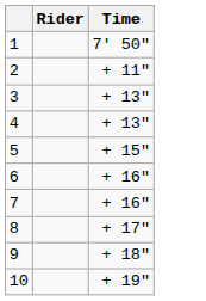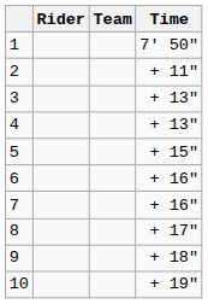 <table class="wikitable">
 <tr>
 <th></th>
 <th>Rider</th>
+<th>Team</th>
 <th>Time</th>
 </tr>
 <tr>
 <td>1</td>
 <td> </td>
+<td></td>
 <td align="right">7' 50"</td>
 </tr>
 <tr>
 <td>2</td>
+<td></td>
 <td></td>
 <td align="right">+ 11"</td>
 </tr>
 <tr>
 <td>3</td>
 <td></td>
+<td></td>
 <td align="right">+ 13"</td>
 </tr>
 <tr>
 <td>4</td>
+<td></td>
 <td></td>
 <td align="right">+ 13"</td>
 </tr>
 <tr>
 <td>5</td>
 <td></td>
+<td></td>
 <td align="right">+ 15"</td>
 </tr>
 <tr>
 <td>6</td>
+<td></td>
 <td></td>
 <td align="right">+ 16"</td>
 </tr>
 <tr>
 <td>7</td>
 <td></td>
+<td></td>
 <td align="right">+ 16"</td>
 </tr>
 <tr>
 <td>8</td>
+<td></td>
 <td></td>
 <td align="right">+ 17"</td>
 </tr>
 <tr>
 <td>9</td>
 <td></td>
+<td></td>
 <td align="right">+ 18"</td>
 </tr>
 <tr>
 <td>10</td>
 <td></td>
+<td></td>
 <td align="right">+ 19"</td>
 </tr>
 </table>
